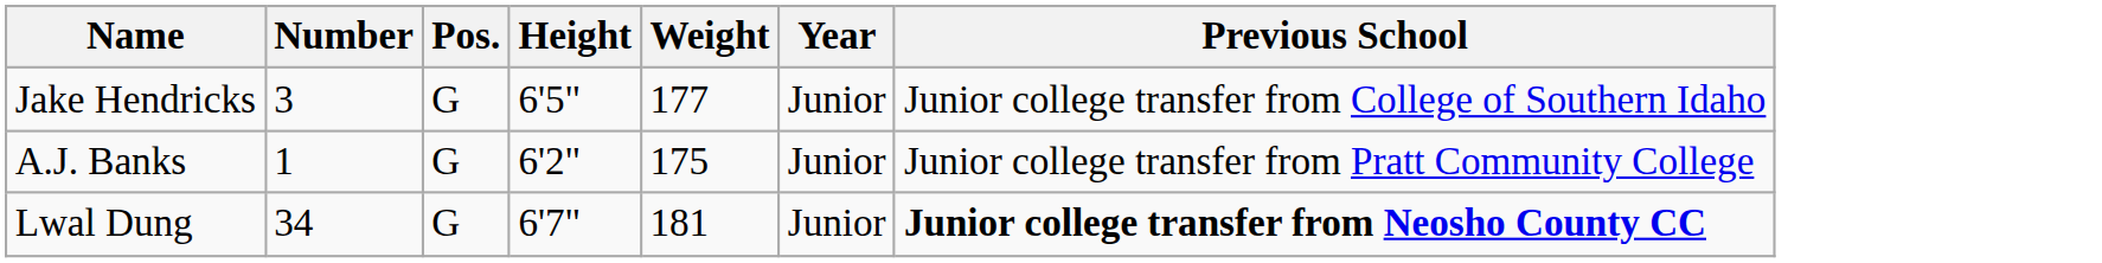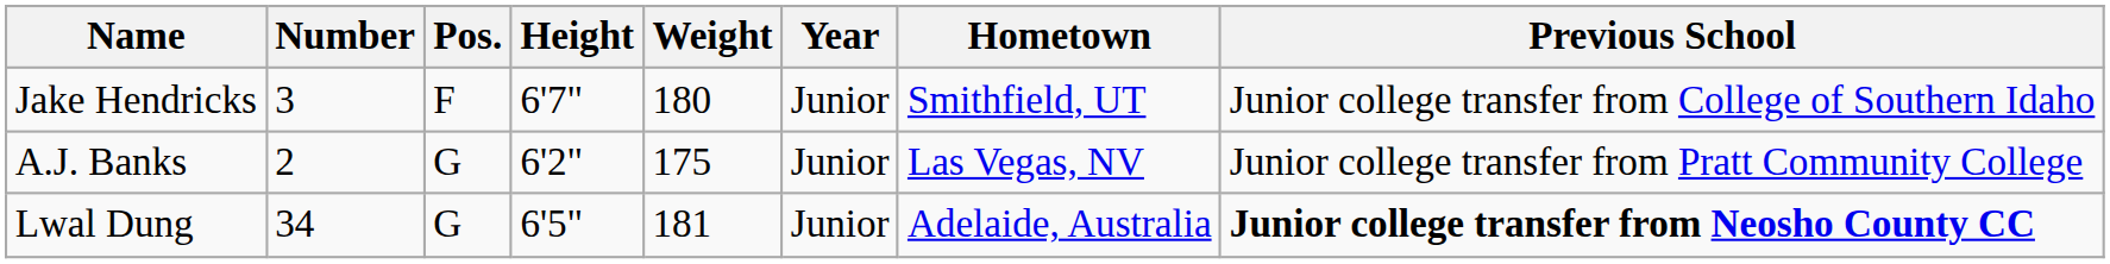 <table class="wikitable sortable" border="1">
 <tr>
 <th>Name</th>
 <th>Number</th>
 <th>Pos.</th>
 <th>Height</th>
 <th>Weight</th>
 <th>Year</th>
+<th>Hometown</th>
 <th class="unsortable">Previous School</th>
 </tr>
 <tr>
 <td>Jake Hendricks</td>
 <td>3</td>
-<td>G</td>
-<td>6'5"</td>
-<td>177</td>
+<td>F</td>
+<td>6'7"</td>
+<td>180</td>
 <td>Junior</td>
+<td><a href='#'>Smithfield, UT</a></td>
 <td>Junior college transfer from <a href='#'>College of Southern Idaho</a></td>
 </tr>
 <tr>
 <td>A.J. Banks</td>
-<td>1</td>
+<td>2</td>
 <td>G</td>
 <td>6'2"</td>
 <td>175</td>
 <td>Junior</td>
+<td><a href='#'>Las Vegas, NV</a></td>
 <td>Junior college transfer from <a href='#'>Pratt Community College</a></td>
 </tr>
 <tr>
 <td>Lwal Dung</td>
 <td>34</td>
 <td>G</td>
-<td>6'7"</td>
+<td>6'5"</td>
 <td>181</td>
 <td>Junior</td>
+<td><a href='#'>Adelaide, Australia</a></td>
 <td><strong>Junior college transfer from <a href='#'>Neosho County CC</a></strong></td>
 </tr>
 </table>
